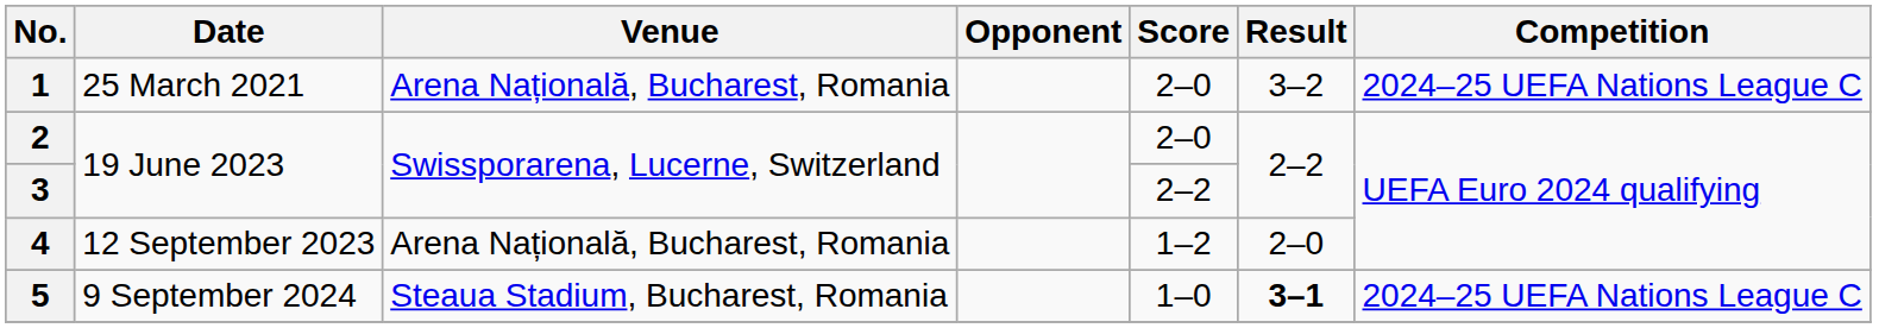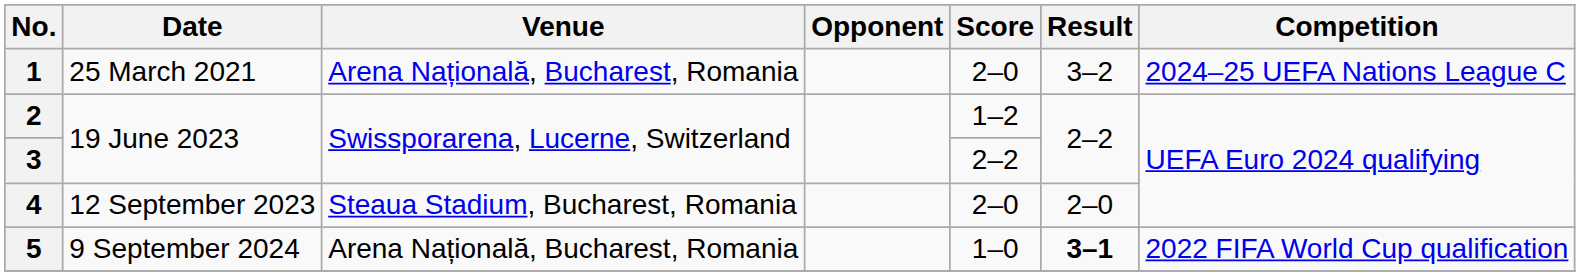 <table class="wikitable sortable">
 <tr>
 <th scope="col">No.</th>
 <th scope="col" data-sort-type="date">Date</th>
 <th scope="col">Venue</th>
 <th scope="col">Opponent</th>
 <th scope="col">Score</th>
 <th scope="col">Result</th>
 <th scope="col">Competition</th>
 </tr>
 <tr>
 <th align="center">1</th>
 <td>25 March 2021</td>
 <td><a href='#'>Arena Națională</a>, <a href='#'>Bucharest</a>, Romania</td>
 <td></td>
 <td align="center">2–0</td>
 <td align="center">3–2</td>
 <td><a href='#'>2024–25 UEFA Nations League C</a></td>
 </tr>
 <tr>
 <th align="center">2</th>
 <td rowspan="2">19 June 2023</td>
 <td rowspan="2"><a href='#'>Swissporarena</a>, <a href='#'>Lucerne</a>, Switzerland</td>
 <td rowspan="2"></td>
-<td align="center">2–0</td>
+<td align="center">1–2</td>
 <td align="center" rowspan="2">2–2</td>
 <td rowspan="3"><a href='#'>UEFA Euro 2024 qualifying</a></td>
 </tr>
 <tr>
 <th align="center">3</th>
 <td align="center">2–2</td>
 </tr>
 <tr>
 <th align="center">4</th>
 <td>12 September 2023</td>
-<td>Arena Națională, Bucharest, Romania</td>
+<td><a href='#'>Steaua Stadium</a>, Bucharest, Romania</td>
 <td></td>
-<td align="center">1–2</td>
+<td align="center">2–0</td>
 <td align="center">2–0</td>
 </tr>
 <tr>
 <th align="center">5</th>
 <td>9 September 2024</td>
-<td><a href='#'>Steaua Stadium</a>, Bucharest, Romania</td>
+<td>Arena Națională, Bucharest, Romania</td>
 <td></td>
 <td align="center">1–0</td>
 <td align="center"><strong>3–1</strong></td>
-<td><a href='#'>2024–25 UEFA Nations League C</a></td>
+<td><a href='#'>2022 FIFA World Cup qualification</a></td>
 </tr>
 <tr>
 </tr>
 </table>
